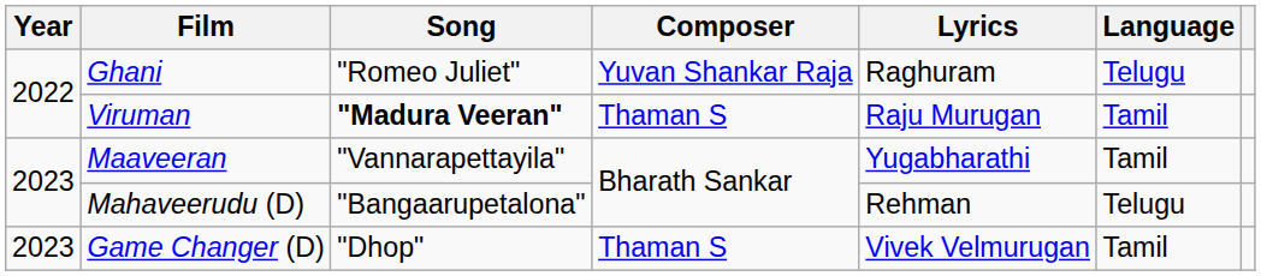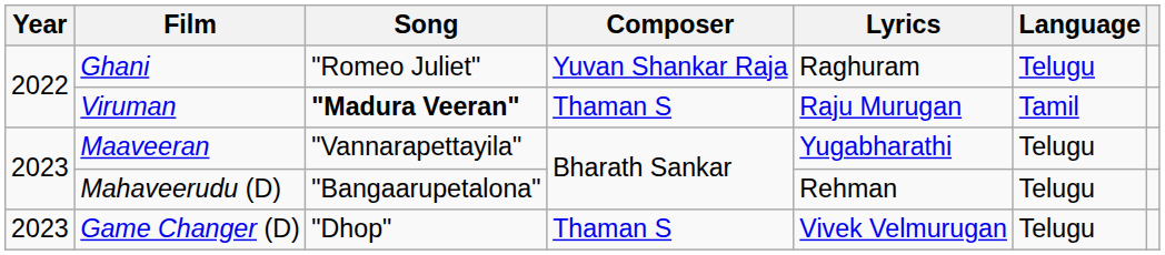 <table class="wikitable sortable">
 <tr>
 <th scope="col">Year</th>
 <th scope="col">Film</th>
 <th scope="col">Song</th>
 <th scope="col">Composer</th>
 <th scope="col">Lyrics</th>
 <th scope="col">Language</th>
 <th class="unsortable" scope="col"></th>
 </tr>
 <tr>
 <td rowspan="2">2022</td>
 <td><em><a href='#'>Ghani</a> </em></td>
 <td>"Romeo Juliet"</td>
 <td><a href='#'>Yuvan Shankar Raja</a></td>
 <td>Raghuram</td>
 <td><a href='#'>Telugu</a></td>
 <td></td>
 </tr>
 <tr>
 <td><em><a href='#'>Viruman</a> </em></td>
 <td><strong>"Madura Veeran"</strong></td>
 <td><a href='#'>Thaman S</a></td>
 <td><a href='#'>Raju Murugan</a></td>
 <td><a href='#'>Tamil</a></td>
 <td></td>
 </tr>
 <tr>
 <td rowspan="2">2023</td>
 <td><em><a href='#'>Maaveeran</a></em></td>
 <td>"Vannarapettayila"</td>
 <td rowspan="2">Bharath Sankar</td>
 <td><a href='#'>Yugabharathi</a></td>
-<td>Tamil</td>
+<td>Telugu</td>
 <td></td>
 </tr>
 <tr>
 <td><em>Mahaveerudu</em> (D)</td>
 <td>"Bangaarupetalona"</td>
 <td>Rehman</td>
 <td>Telugu</td>
 <td></td>
 </tr>
 <tr>
 <td>2023</td>
 <td><em><a href='#'>Game Changer</a></em> (D)</td>
 <td>"Dhop"</td>
 <td><a href='#'>Thaman S</a></td>
 <td><a href='#'>Vivek Velmurugan</a></td>
-<td>Tamil</td>
+<td>Telugu</td>
 <td></td>
 </tr>
 </table>
